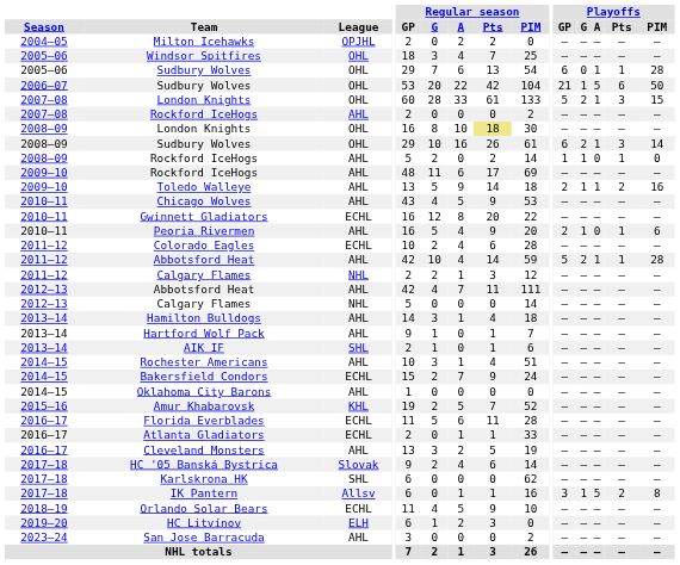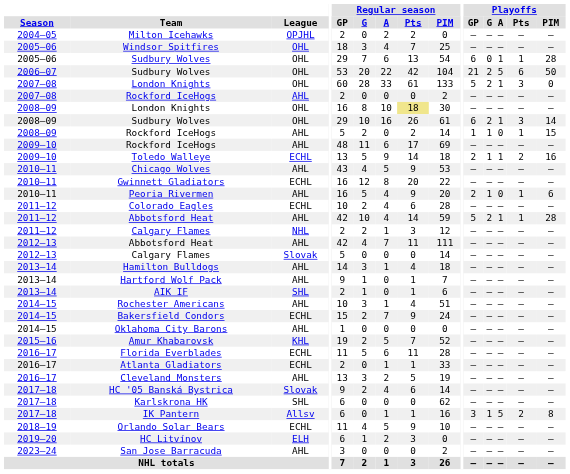 <table border="0" cellpadding="1" cellspacing="0" style="text-align:center; width:60em">
 <tr bgcolor="#e0e0e0">
 <th colspan="3" bgcolor="#ffffff"></th>
 <th rowspan="99" bgcolor="#ffffff"></th>
 <th colspan="5"><a href='#'>Regular season</a></th>
 <th rowspan="99" bgcolor="#ffffff"></th>
 <th colspan="5"><a href='#'>Playoffs</a></th>
 </tr>
 <tr bgcolor="#e0e0e0">
 <th><a href='#'>Season</a></th>
 <th>Team</th>
 <th>League</th>
 <th>GP</th>
 <th><a href='#'>G</a></th>
 <th><a href='#'>A</a></th>
 <th><a href='#'>Pts</a></th>
 <th><a href='#'>PIM</a></th>
 <th>GP</th>
 <th>G</th>
 <th>A</th>
 <th>Pts</th>
 <th>PIM</th>
 </tr>
 <tr>
 <td><a href='#'>2004–05</a></td>
 <td><a href='#'>Milton Icehawks</a></td>
 <td><a href='#'>OPJHL</a></td>
 <td>2</td>
 <td>0</td>
 <td>2</td>
 <td>2</td>
 <td>0</td>
 <td>—</td>
 <td>—</td>
 <td>—</td>
 <td>—</td>
 <td>—</td>
 </tr>
 <tr style="background:#f0f0f0;">
 <td><a href='#'>2005–06</a></td>
 <td><a href='#'>Windsor Spitfires</a></td>
 <td><a href='#'>OHL</a></td>
 <td>18</td>
 <td>3</td>
 <td>4</td>
 <td>7</td>
 <td>25</td>
 <td>—</td>
 <td>—</td>
 <td>—</td>
 <td>—</td>
 <td>—</td>
 </tr>
 <tr>
 <td>2005–06</td>
 <td><a href='#'>Sudbury Wolves</a></td>
 <td>OHL</td>
 <td>29</td>
 <td>7</td>
 <td>6</td>
 <td>13</td>
 <td>54</td>
 <td>6</td>
 <td>0</td>
 <td>1</td>
 <td>1</td>
 <td>28</td>
 </tr>
 <tr style="background:#f0f0f0;">
 <td><a href='#'>2006–07</a></td>
 <td>Sudbury Wolves</td>
 <td>OHL</td>
 <td>53</td>
 <td>20</td>
 <td>22</td>
 <td>42</td>
 <td>104</td>
 <td>21</td>
-<td>1</td>
+<td>2</td>
 <td>5</td>
 <td>6</td>
 <td>50</td>
 </tr>
 <tr>
 <td><a href='#'>2007–08</a></td>
 <td><a href='#'>London Knights</a></td>
 <td>OHL</td>
 <td>60</td>
 <td>28</td>
 <td>33</td>
 <td>61</td>
 <td>133</td>
 <td>5</td>
 <td>2</td>
 <td>1</td>
 <td>3</td>
-<td>15</td>
+<td>0</td>
 </tr>
 <tr style="background:#f0f0f0;">
 <td><a href='#'>2007–08</a></td>
 <td><a href='#'>Rockford IceHogs</a></td>
 <td><a href='#'>AHL</a></td>
 <td>2</td>
 <td>0</td>
 <td>0</td>
 <td>0</td>
 <td>2</td>
 <td>—</td>
 <td>—</td>
 <td>—</td>
 <td>—</td>
 <td>—</td>
 </tr>
 <tr>
 <td><a href='#'>2008–09</a></td>
 <td>London Knights</td>
 <td>OHL</td>
 <td>16</td>
 <td>8</td>
 <td>10</td>
 <td style="background: khaki;">18</td>
 <td>30</td>
 <td>—</td>
 <td>—</td>
 <td>—</td>
 <td>—</td>
 <td>—</td>
 </tr>
 <tr style="background:#f0f0f0;">
 <td>2008–09</td>
 <td>Sudbury Wolves</td>
 <td>OHL</td>
 <td>29</td>
 <td>10</td>
 <td>16</td>
 <td>26</td>
 <td>61</td>
 <td>6</td>
 <td>2</td>
 <td>1</td>
 <td>3</td>
 <td>14</td>
 </tr>
 <tr>
 <td><a href='#'>2008–09</a></td>
 <td>Rockford IceHogs</td>
 <td>AHL</td>
 <td>5</td>
 <td>2</td>
 <td>0</td>
 <td>2</td>
 <td>14</td>
 <td>1</td>
 <td>1</td>
 <td>0</td>
 <td>1</td>
-<td>0</td>
+<td>15</td>
 </tr>
 <tr style="background:#f0f0f0;">
 <td><a href='#'>2009–10</a></td>
 <td>Rockford IceHogs</td>
 <td>AHL</td>
 <td>48</td>
 <td>11</td>
 <td>6</td>
 <td>17</td>
 <td>69</td>
 <td>—</td>
 <td>—</td>
 <td>—</td>
 <td>—</td>
 <td>—</td>
 </tr>
 <tr>
 <td><a href='#'>2009–10</a></td>
 <td><a href='#'>Toledo Walleye</a></td>
-<td>AHL</td>
+<td><a href='#'>ECHL</a></td>
 <td>13</td>
 <td>5</td>
 <td>9</td>
 <td>14</td>
 <td>18</td>
 <td>2</td>
 <td>1</td>
 <td>1</td>
 <td>2</td>
 <td>16</td>
 </tr>
 <tr style="background:#f0f0f0;">
 <td><a href='#'>2010–11</a></td>
 <td><a href='#'>Chicago Wolves</a></td>
 <td>AHL</td>
 <td>43</td>
 <td>4</td>
 <td>5</td>
 <td>9</td>
 <td>53</td>
 <td>—</td>
 <td>—</td>
 <td>—</td>
 <td>—</td>
 <td>—</td>
 </tr>
 <tr>
 <td><a href='#'>2010–11</a></td>
 <td><a href='#'>Gwinnett Gladiators</a></td>
 <td>ECHL</td>
 <td>16</td>
 <td>12</td>
 <td>8</td>
 <td>20</td>
 <td>22</td>
 <td>—</td>
 <td>—</td>
 <td>—</td>
 <td>—</td>
 <td>—</td>
 </tr>
 <tr style="background:#f0f0f0;">
 <td>2010–11</td>
 <td><a href='#'>Peoria Rivermen</a></td>
 <td>AHL</td>
 <td>16</td>
 <td>5</td>
 <td>4</td>
 <td>9</td>
 <td>20</td>
 <td>2</td>
 <td>1</td>
 <td>0</td>
 <td>1</td>
 <td>6</td>
 </tr>
 <tr>
 <td><a href='#'>2011–12</a></td>
 <td><a href='#'>Colorado Eagles</a></td>
 <td>ECHL</td>
 <td>10</td>
 <td>2</td>
 <td>4</td>
 <td>6</td>
 <td>28</td>
 <td>—</td>
 <td>—</td>
 <td>—</td>
 <td>—</td>
 <td>—</td>
 </tr>
 <tr style="background:#f0f0f0;">
 <td><a href='#'>2011–12</a></td>
 <td><a href='#'>Abbotsford Heat</a></td>
 <td>AHL</td>
 <td>42</td>
 <td>10</td>
 <td>4</td>
 <td>14</td>
 <td>59</td>
 <td>5</td>
 <td>2</td>
 <td>1</td>
 <td>1</td>
 <td>28</td>
 </tr>
 <tr>
 <td><a href='#'>2011–12</a></td>
 <td><a href='#'>Calgary Flames</a></td>
 <td><a href='#'>NHL</a></td>
 <td>2</td>
 <td>2</td>
 <td>1</td>
 <td>3</td>
 <td>12</td>
 <td>—</td>
 <td>—</td>
 <td>—</td>
 <td>—</td>
 <td>—</td>
 </tr>
 <tr style="background:#f0f0f0;">
 <td><a href='#'>2012–13</a></td>
 <td>Abbotsford Heat</td>
 <td>AHL</td>
 <td>42</td>
 <td>4</td>
 <td>7</td>
 <td>11</td>
 <td>111</td>
 <td>—</td>
 <td>—</td>
 <td>—</td>
 <td>—</td>
 <td>—</td>
 </tr>
 <tr>
 <td><a href='#'>2012–13</a></td>
 <td>Calgary Flames</td>
-<td>NHL</td>
+<td><a href='#'>Slovak</a></td>
 <td>5</td>
 <td>0</td>
 <td>0</td>
 <td>0</td>
 <td>14</td>
 <td>—</td>
 <td>—</td>
 <td>—</td>
 <td>—</td>
 <td>—</td>
 </tr>
 <tr style="background:#f0f0f0;">
 <td><a href='#'>2013–14</a></td>
 <td><a href='#'>Hamilton Bulldogs</a></td>
 <td>AHL</td>
 <td>14</td>
 <td>3</td>
 <td>1</td>
 <td>4</td>
 <td>18</td>
 <td>—</td>
 <td>—</td>
 <td>—</td>
 <td>—</td>
 <td>—</td>
 </tr>
 <tr>
 <td>2013–14</td>
 <td><a href='#'>Hartford Wolf Pack</a></td>
 <td>AHL</td>
 <td>9</td>
 <td>1</td>
 <td>0</td>
 <td>1</td>
 <td>7</td>
 <td>—</td>
 <td>—</td>
 <td>—</td>
 <td>—</td>
 <td>—</td>
 </tr>
 <tr style="background:#f0f0f0;">
 <td><a href='#'>2013–14</a></td>
 <td><a href='#'>AIK IF</a></td>
 <td><a href='#'>SHL</a></td>
 <td>2</td>
 <td>1</td>
 <td>0</td>
 <td>1</td>
 <td>6</td>
 <td>—</td>
 <td>—</td>
 <td>—</td>
 <td>—</td>
 <td>—</td>
 </tr>
 <tr>
 <td><a href='#'>2014–15</a></td>
 <td><a href='#'>Rochester Americans</a></td>
 <td>AHL</td>
 <td>10</td>
 <td>3</td>
 <td>1</td>
 <td>4</td>
 <td>51</td>
 <td>—</td>
 <td>—</td>
 <td>—</td>
 <td>—</td>
 <td>—</td>
 </tr>
 <tr style="background:#f0f0f0;">
 <td><a href='#'>2014–15</a></td>
 <td><a href='#'>Bakersfield Condors</a></td>
 <td>ECHL</td>
 <td>15</td>
 <td>2</td>
 <td>7</td>
 <td>9</td>
 <td>24</td>
 <td>—</td>
 <td>—</td>
 <td>—</td>
 <td>—</td>
 <td>—</td>
 </tr>
 <tr>
 <td>2014–15</td>
 <td><a href='#'>Oklahoma City Barons</a></td>
 <td>AHL</td>
 <td>1</td>
 <td>0</td>
 <td>0</td>
 <td>0</td>
 <td>0</td>
 <td>—</td>
 <td>—</td>
 <td>—</td>
 <td>—</td>
 <td>—</td>
 </tr>
 <tr style="background:#f0f0f0;">
 <td><a href='#'>2015–16</a></td>
 <td><a href='#'>Amur Khabarovsk</a></td>
 <td><a href='#'>KHL</a></td>
 <td>19</td>
 <td>2</td>
 <td>5</td>
 <td>7</td>
 <td>52</td>
 <td>—</td>
 <td>—</td>
 <td>—</td>
 <td>—</td>
 <td>—</td>
 </tr>
 <tr>
 <td><a href='#'>2016–17</a></td>
 <td><a href='#'>Florida Everblades</a></td>
 <td>ECHL</td>
 <td>11</td>
 <td>5</td>
 <td>6</td>
 <td>11</td>
 <td>28</td>
 <td>—</td>
 <td>—</td>
 <td>—</td>
 <td>—</td>
 <td>—</td>
 </tr>
 <tr style="background:#f0f0f0;">
 <td>2016–17</td>
 <td><a href='#'>Atlanta Gladiators</a></td>
 <td>ECHL</td>
 <td>2</td>
 <td>0</td>
 <td>1</td>
 <td>1</td>
 <td>33</td>
 <td>—</td>
 <td>—</td>
 <td>—</td>
 <td>—</td>
 <td>—</td>
 </tr>
 <tr>
 <td><a href='#'>2016–17</a></td>
 <td><a href='#'>Cleveland Monsters</a></td>
 <td>AHL</td>
 <td>13</td>
 <td>3</td>
 <td>2</td>
 <td>5</td>
 <td>19</td>
 <td>—</td>
 <td>—</td>
 <td>—</td>
 <td>—</td>
 <td>—</td>
 </tr>
 <tr style="background:#f0f0f0;">
 <td><a href='#'>2017–18</a></td>
 <td><a href='#'>HC '05 Banská Bystrica</a></td>
 <td><a href='#'>Slovak</a></td>
 <td>9</td>
 <td>2</td>
 <td>4</td>
 <td>6</td>
 <td>14</td>
 <td>—</td>
 <td>—</td>
 <td>—</td>
 <td>—</td>
 <td>—</td>
 </tr>
 <tr>
 <td><a href='#'>2017–18</a></td>
 <td><a href='#'>Karlskrona HK</a></td>
 <td>SHL</td>
 <td>6</td>
 <td>0</td>
 <td>0</td>
 <td>0</td>
 <td>62</td>
 <td>—</td>
 <td>—</td>
 <td>—</td>
 <td>—</td>
 <td>—</td>
 </tr>
 <tr style="background:#f0f0f0;">
 <td><a href='#'>2017–18</a></td>
 <td><a href='#'>IK Pantern</a></td>
 <td><a href='#'>Allsv</a></td>
 <td>6</td>
 <td>0</td>
 <td>1</td>
 <td>1</td>
 <td>16</td>
 <td>3</td>
 <td>1</td>
 <td>5</td>
 <td>2</td>
 <td>8</td>
 </tr>
 <tr>
 <td><a href='#'>2018–19</a></td>
 <td><a href='#'>Orlando Solar Bears</a></td>
 <td>ECHL</td>
 <td>11</td>
 <td>4</td>
 <td>5</td>
 <td>9</td>
 <td>10</td>
 <td>—</td>
 <td>—</td>
 <td>—</td>
 <td>—</td>
 <td>—</td>
 </tr>
 <tr style="background:#f0f0f0;">
 <td><a href='#'>2019–20</a></td>
 <td><a href='#'>HC Litvínov</a></td>
 <td><a href='#'>ELH</a></td>
 <td>6</td>
 <td>1</td>
 <td>2</td>
 <td>3</td>
 <td>0</td>
 <td>—</td>
 <td>—</td>
 <td>—</td>
 <td>—</td>
 <td>—</td>
 </tr>
 <tr>
 <td><a href='#'>2023–24</a></td>
 <td><a href='#'>San Jose Barracuda</a></td>
 <td>AHL</td>
 <td>3</td>
 <td>0</td>
 <td>0</td>
 <td>0</td>
 <td>2</td>
 <td>—</td>
 <td>—</td>
 <td>—</td>
 <td>—</td>
 <td>—</td>
 </tr>
 <tr style="background:#e0e0e0;">
 <th colspan="3">NHL totals</th>
 <th>7</th>
 <th>2</th>
 <th>1</th>
 <th>3</th>
 <th>26</th>
 <th>—</th>
 <th>—</th>
 <th>—</th>
 <th>—</th>
 <th>—</th>
 </tr>
 </table>
